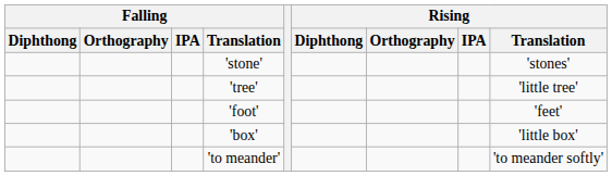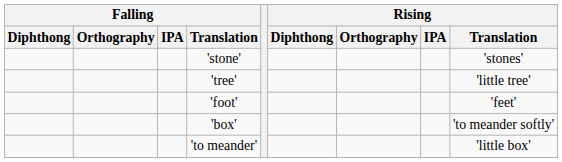 <table class="wikitable" style="text-align: center;">
 <tr>
 <th colspan="4">Falling</th>
 <th rowspan="7"></th>
 <th colspan="4">Rising</th>
 </tr>
 <tr>
 <th>Diphthong</th>
 <th>Orthography</th>
 <th>IPA</th>
 <th>Translation</th>
 <th>Diphthong</th>
 <th>Orthography</th>
 <th>IPA</th>
 <th>Translation</th>
 </tr>
 <tr>
 <td></td>
 <td></td>
 <td></td>
 <td>'stone'</td>
 <td></td>
 <td></td>
 <td></td>
 <td>'stones'</td>
 </tr>
 <tr>
 <td></td>
 <td></td>
 <td></td>
 <td>'tree'</td>
 <td></td>
 <td></td>
 <td></td>
 <td>'little tree'</td>
 </tr>
 <tr>
 <td></td>
 <td></td>
 <td></td>
 <td>'foot'</td>
 <td></td>
 <td></td>
 <td></td>
 <td>'feet'</td>
 </tr>
 <tr>
 <td></td>
 <td></td>
 <td></td>
 <td>'box'</td>
 <td></td>
 <td></td>
 <td></td>
-<td>'little box'</td>
+<td>'to meander softly'</td>
 </tr>
 <tr>
 <td></td>
 <td></td>
 <td></td>
 <td>'to meander'</td>
 <td></td>
 <td></td>
 <td></td>
-<td>'to meander softly'</td>
+<td>'little box'</td>
 </tr>
 </table>
